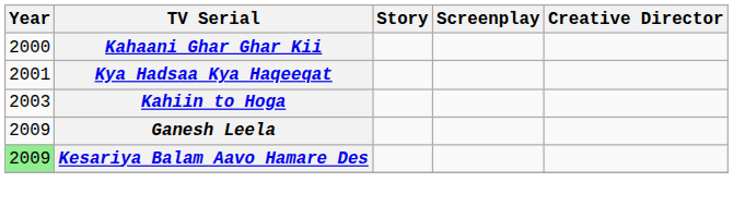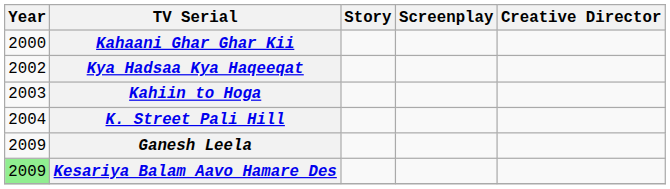 <table class="wikitable sortable plainrowheaders" style="text-align:center">
 <tr>
 <th scope="col">Year</th>
 <th scope="col">TV Serial</th>
 <th scope="col">Story</th>
 <th scope="col">Screenplay</th>
 <th scope="col">Creative Director</th>
 </tr>
 <tr>
 <td>2000</td>
 <th scope="row"><em><a href='#'>Kahaani Ghar Ghar Kii</a></em></th>
 <td></td>
 <td></td>
 <td></td>
 </tr>
 <tr>
-<td>2001</td>
+<td>2002</td>
 <th scope="row"><em><a href='#'>Kya Hadsaa Kya Haqeeqat</a></em></th>
 <td></td>
 <td></td>
 <td></td>
 </tr>
 <tr>
 <td>2003</td>
 <th scope="row"><em><a href='#'>Kahiin to Hoga</a></em></th>
+<td></td>
+<td></td>
+<td></td>
+</tr>
+<tr>
+<td>2004</td>
+<th scope="row"><em><a href='#'>K. Street Pali Hill</a></em></th>
 <td></td>
 <td></td>
 <td></td>
 </tr>
 <tr>
 <td>2009</td>
 <th scope="row"><em>Ganesh Leela</em></th>
 <td></td>
 <td></td>
 <td></td>
 </tr>
 <tr>
 <td style="background: lightgreen;">2009</td>
 <th scope="row"><em><a href='#'>Kesariya Balam Aavo Hamare Des</a></em></th>
 <td></td>
 <td></td>
 <td></td>
 </tr>
 <tr>
 </tr>
 </table>
